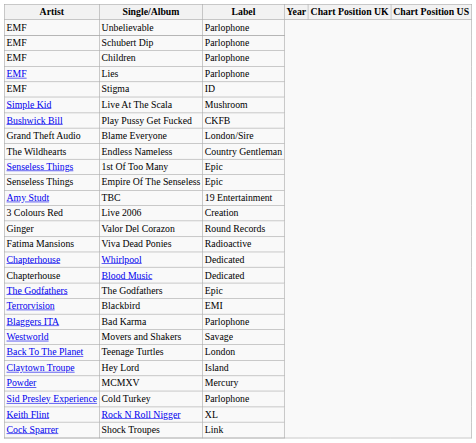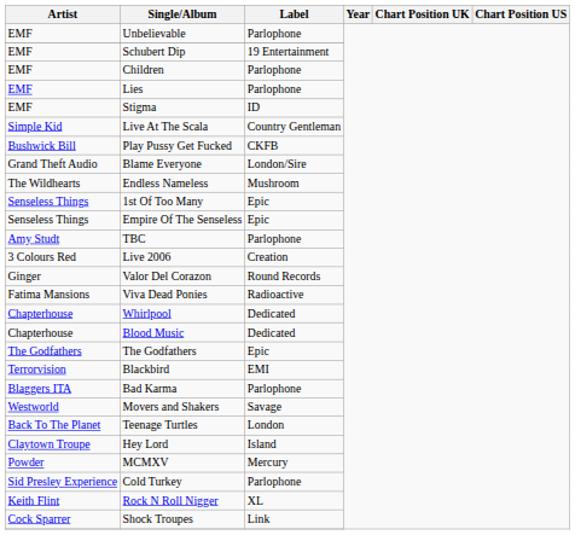 <table class="wikitable">
 <tr>
 <th>Artist</th>
 <th>Single/Album</th>
 <th>Label</th>
 <th>Year</th>
 <th>Chart Position UK</th>
 <th>Chart Position US</th>
 </tr>
 <tr>
 <td>EMF</td>
 <td>Unbelievable</td>
 <td>Parlophone</td>
 </tr>
 <tr>
 </tr>
 <tr>
 <td>EMF</td>
 <td>Schubert Dip</td>
-<td>Parlophone</td>
+<td>19 Entertainment</td>
 </tr>
 <tr>
 <td>EMF</td>
 <td>Children</td>
 <td>Parlophone</td>
 </tr>
 <tr>
 <td><a href='#'>EMF</a></td>
 <td>Lies</td>
 <td>Parlophone</td>
 </tr>
 <tr>
 <td>EMF</td>
 <td>Stigma</td>
 <td>ID</td>
 </tr>
 <tr>
 <td><a href='#'>Simple Kid</a></td>
 <td>Live At The Scala</td>
-<td>Mushroom</td>
+<td>Country Gentleman</td>
 </tr>
 <tr>
 <td><a href='#'>Bushwick Bill</a></td>
 <td>Play Pussy Get Fucked</td>
 <td>CKFB</td>
 </tr>
 <tr>
 <td>Grand Theft Audio</td>
 <td>Blame Everyone</td>
 <td>London/Sire</td>
 </tr>
 <tr>
 <td>The Wildhearts</td>
 <td>Endless Nameless</td>
-<td>Country Gentleman</td>
+<td>Mushroom</td>
 </tr>
 <tr>
 <td><a href='#'>Senseless Things</a></td>
 <td>1st Of Too Many</td>
 <td>Epic</td>
 </tr>
 <tr>
 <td>Senseless Things</td>
 <td>Empire Of The Senseless</td>
 <td>Epic</td>
 </tr>
 <tr>
 <td><a href='#'>Amy Studt</a></td>
 <td>TBC</td>
-<td>19 Entertainment</td>
+<td>Parlophone</td>
 </tr>
 <tr>
 <td>3 Colours Red</td>
 <td>Live 2006</td>
 <td>Creation</td>
 </tr>
 <tr>
 <td>Ginger</td>
 <td>Valor Del Corazon</td>
 <td>Round Records</td>
 </tr>
 <tr>
 <td>Fatima Mansions</td>
 <td>Viva Dead Ponies</td>
 <td>Radioactive</td>
 </tr>
 <tr>
 <td><a href='#'>Chapterhouse</a></td>
 <td><a href='#'>Whirlpool</a></td>
 <td>Dedicated</td>
 </tr>
 <tr>
 <td>Chapterhouse</td>
 <td><a href='#'>Blood Music</a></td>
 <td>Dedicated</td>
 </tr>
 <tr>
 <td><a href='#'>The Godfathers</a></td>
 <td>The Godfathers</td>
 <td>Epic</td>
 </tr>
 <tr>
 <td><a href='#'>Terrorvision</a></td>
 <td>Blackbird</td>
 <td>EMI</td>
 </tr>
 <tr>
 <td><a href='#'>Blaggers ITA</a></td>
 <td>Bad Karma</td>
 <td>Parlophone</td>
 </tr>
 <tr>
 <td><a href='#'>Westworld</a></td>
 <td>Movers and Shakers</td>
 <td>Savage</td>
 </tr>
 <tr>
 <td><a href='#'>Back To The Planet</a></td>
 <td>Teenage Turtles</td>
 <td>London</td>
 </tr>
 <tr>
 <td><a href='#'>Claytown Troupe</a></td>
 <td>Hey Lord</td>
 <td>Island</td>
 </tr>
 <tr>
 <td><a href='#'>Powder</a></td>
 <td>MCMXV</td>
 <td>Mercury</td>
 </tr>
 <tr>
 <td><a href='#'>Sid Presley Experience</a></td>
 <td>Cold Turkey</td>
 <td>Parlophone</td>
 </tr>
 <tr>
 <td><a href='#'>Keith Flint</a></td>
 <td><a href='#'>Rock N Roll Nigger</a></td>
 <td>XL</td>
 </tr>
 <tr>
 <td><a href='#'>Cock Sparrer</a></td>
 <td>Shock Troupes</td>
 <td>Link</td>
 </tr>
 <tr>
 </tr>
 </table>
